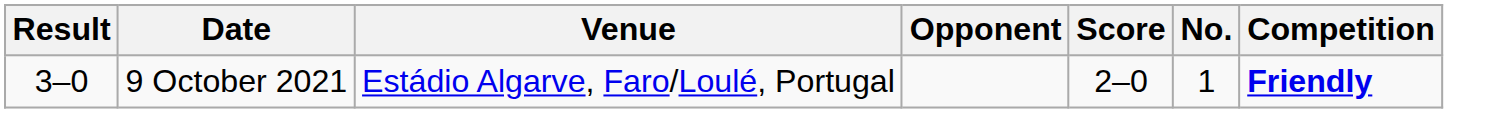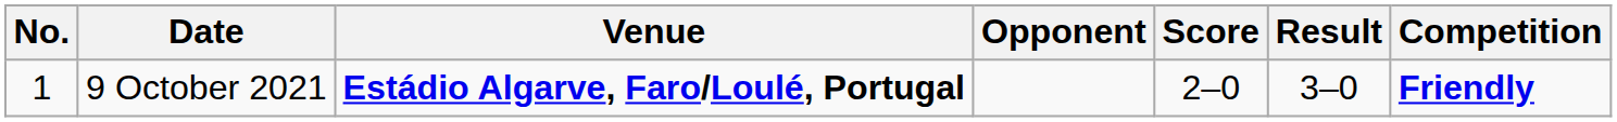 <table class="wikitable sortable">
 <tr>
-<th>Result</th>
+<th>No.</th>
 <th>Date</th>
 <th>Venue</th>
 <th>Opponent</th>
 <th>Score</th>
-<th>No.</th>
+<th>Result</th>
 <th>Competition</th>
 </tr>
 <tr>
-<td align=center>3–0</td>
+<td align=center>1</td>
 <td>9 October 2021</td>
-<td><a href='#'>Estádio Algarve</a>, <a href='#'>Faro</a>/<a href='#'>Loulé</a>, Portugal</td>
+<td><strong><a href='#'>Estádio Algarve</a>, <a href='#'>Faro</a>/<a href='#'>Loulé</a>, Portugal</strong></td>
 <td></td>
 <td align=center>2–0</td>
-<td align=center>1</td>
+<td align=center>3–0</td>
 <td><strong><a href='#'>Friendly</a></strong></td>
 </tr>
 </table>
